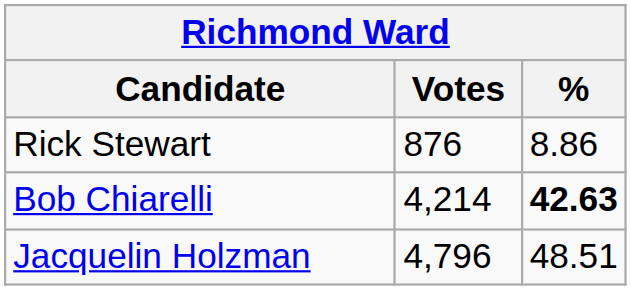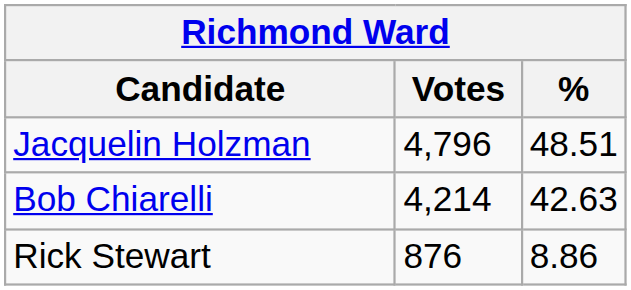 <table class="wikitable">
 <tr>
 <th colspan="3"><a href='#'>Richmond Ward</a></th>
 </tr>
 <tr>
 <th style="width: 170px">Candidate</th>
 <th style="width: 50px">Votes</th>
 <th style="width: 40px">%</th>
 </tr>
 <tr>
+<td><a href='#'>Jacquelin Holzman</a></td>
+<td>4,796</td>
+<td>48.51</td>
+</tr>
+<tr>
+<td><a href='#'>Bob Chiarelli</a></td>
+<td>4,214</td>
+<td>42.63</td>
+</tr>
+<tr>
 <td>Rick Stewart</td>
 <td>876</td>
 <td>8.86</td>
 </tr>
-<tr>
-<td><a href='#'>Bob Chiarelli</a></td>
-<td>4,214</td>
-<td><strong>42.63</strong></td>
-</tr>
-<tr>
-<td><a href='#'>Jacquelin Holzman</a></td>
-<td>4,796</td>
-<td>48.51</td>
-</tr>
 </table>
